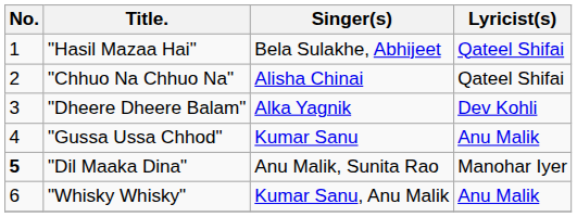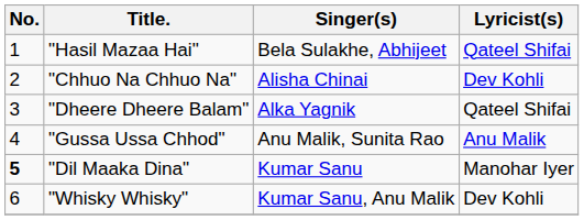 <table class="wikitable">
 <tr>
 <th>No.</th>
 <th>Title.</th>
 <th>Singer(s)</th>
 <th>Lyricist(s)</th>
 </tr>
 <tr>
 <td>1</td>
 <td>"Hasil Mazaa Hai"</td>
 <td>Bela Sulakhe, <a href='#'>Abhijeet</a></td>
 <td><a href='#'>Qateel Shifai</a></td>
 </tr>
 <tr>
 <td>2</td>
 <td>"Chhuo Na Chhuo Na"</td>
 <td><a href='#'>Alisha Chinai</a></td>
-<td>Qateel Shifai</td>
+<td><a href='#'>Dev Kohli</a></td>
 </tr>
 <tr>
 <td>3</td>
 <td>"Dheere Dheere Balam"</td>
 <td><a href='#'>Alka Yagnik</a></td>
-<td><a href='#'>Dev Kohli</a></td>
+<td>Qateel Shifai</td>
 </tr>
 <tr>
 <td>4</td>
 <td>"Gussa Ussa Chhod"</td>
-<td><a href='#'>Kumar Sanu</a></td>
+<td>Anu Malik, Sunita Rao</td>
 <td><a href='#'>Anu Malik</a></td>
 </tr>
 <tr>
 <td><strong>5</strong></td>
 <td>"Dil Maaka Dina"</td>
-<td>Anu Malik, Sunita Rao</td>
+<td><a href='#'>Kumar Sanu</a></td>
 <td>Manohar Iyer</td>
 </tr>
 <tr>
 <td>6</td>
 <td>"Whisky Whisky"</td>
 <td><a href='#'>Kumar Sanu</a>, Anu Malik</td>
-<td><a href='#'>Anu Malik</a></td>
+<td>Dev Kohli</td>
 </tr>
 <tr>
 </tr>
 </table>
